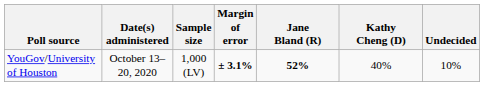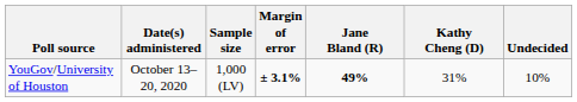 <table class="wikitable" style="font-size:90%;text-align:center;">
 <tr valign=bottom>
 <th>Poll source</th>
 <th>Date(s)<br>administered</th>
 <th>Sample<br>size</th>
 <th>Margin<br>of error</th>
 <th style="width:100px;">Jane<br>Bland (R)</th>
 <th style="width:100px;">Kathy<br>Cheng (D)</th>
 <th>Undecided</th>
 </tr>
 <tr>
 <td style="text-align:left;"><a href='#'>YouGov</a>/<a href='#'>University of Houston</a></td>
 <td>October 13–20, 2020</td>
 <td>1,000 (LV)</td>
 <td><strong>± 3.1%</strong></td>
-<td><strong>52%</strong></td>
-<td>40%</td>
+<td><strong>49%</strong></td>
+<td>31%</td>
 <td>10%</td>
 </tr>
 </table>
